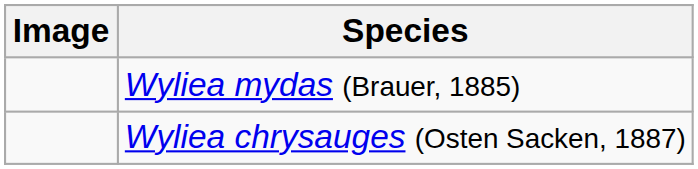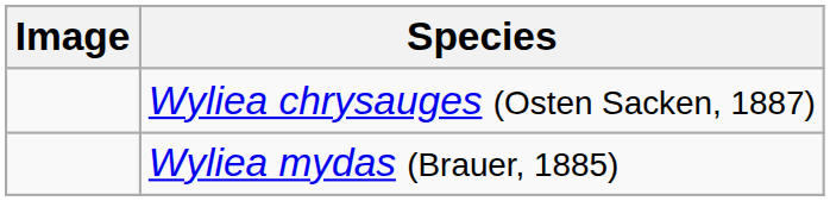 <table class="wikitable">
 <tr>
 <th>Image</th>
 <th>Species</th>
 </tr>
 <tr>
 <td></td>
-<td><em><a href='#'>Wyliea mydas</a></em> <small>(Brauer, 1885)</small></td>
+<td><em><a href='#'>Wyliea chrysauges</a></em> <small>(Osten Sacken, 1887)</small></td>
 </tr>
 <tr>
 <td></td>
-<td><em><a href='#'>Wyliea chrysauges</a></em> <small>(Osten Sacken, 1887)</small></td>
+<td><em><a href='#'>Wyliea mydas</a></em> <small>(Brauer, 1885)</small></td>
 </tr>
 </table>
